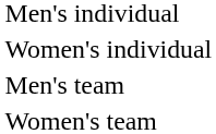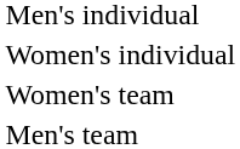 <table>
 <tr>
 <td>Men's individual</td>
 <td></td>
 <td></td>
 <td></td>
 </tr>
 <tr>
 <td>Women's individual</td>
 <td></td>
 <td></td>
 <td></td>
 </tr>
 <tr>
+<td>Women's team</td>
+<td></td>
+<td></td>
+<td></td>
+</tr>
+<tr>
 <td>Men's team</td>
 <td></td>
 <td></td>
 <td></td>
 </tr>
-<tr>
-<td>Women's team</td>
-<td></td>
-<td></td>
-<td></td>
-</tr>
 </table>
